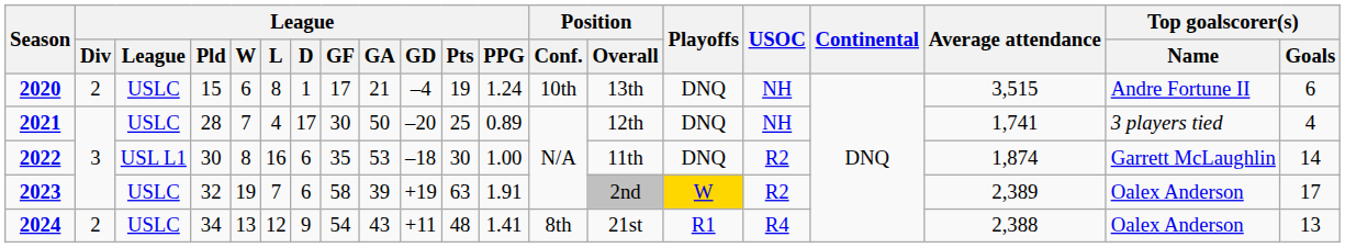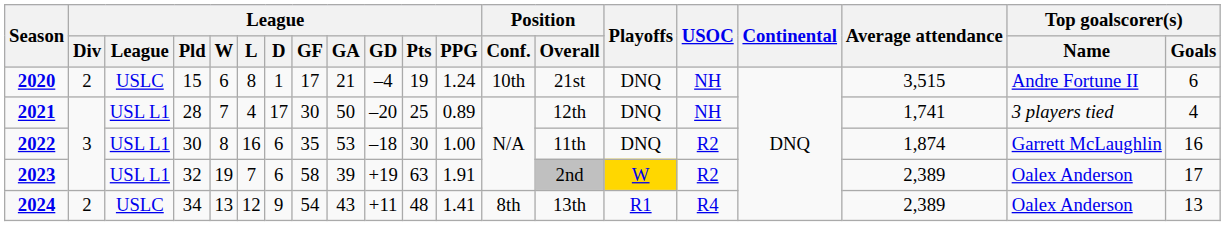 <table class="wikitable" style="font-size:90%; text-align:center">
 <tr style="background:#f0f6ff;">
 <th rowspan=2>Season</th>
 <th colspan=11>League</th>
 <th colspan=2>Position</th>
 <th rowspan=2>Playoffs</th>
 <th rowspan=2><a href='#'>USOC</a></th>
 <th rowspan=2 colspan=2><a href='#'>Continental</a></th>
 <th rowspan=2>Average attendance</th>
 <th colspan=2>Top goalscorer(s)</th>
 </tr>
 <tr>
 <th>Div</th>
 <th>League</th>
 <th>Pld</th>
 <th>W</th>
 <th>L</th>
 <th>D</th>
 <th>GF</th>
 <th>GA</th>
 <th>GD</th>
 <th>Pts</th>
 <th>PPG</th>
 <th>Conf.</th>
 <th>Overall</th>
 <th>Name</th>
 <th>Goals</th>
 </tr>
 <tr>
 <td><strong><a href='#'>2020</a></strong></td>
 <td>2</td>
 <td><a href='#'>USLC</a></td>
 <td>15</td>
 <td>6</td>
 <td>8</td>
 <td>1</td>
 <td>17</td>
 <td>21</td>
 <td>–4</td>
 <td>19</td>
 <td>1.24</td>
 <td>10th</td>
-<td>13th</td>
+<td>21st</td>
 <td>DNQ</td>
 <td><a href='#'>NH</a></td>
 <td rowspan=5 colspan=2>DNQ</td>
 <td>3,515</td>
 <td align=left> <a href='#'>Andre Fortune II</a></td>
 <td>6</td>
 </tr>
 <tr>
 <td><strong><a href='#'>2021</a></strong></td>
 <td rowspan=3>3</td>
-<td><a href='#'>USLC</a></td>
+<td><a href='#'>USL L1</a></td>
 <td>28</td>
 <td>7</td>
 <td>4</td>
 <td>17</td>
 <td>30</td>
 <td>50</td>
 <td>–20</td>
 <td>25</td>
 <td>0.89</td>
 <td rowspan=3>N/A</td>
 <td>12th</td>
 <td>DNQ</td>
 <td><a href='#'>NH</a></td>
 <td>1,741</td>
 <td align=left><em>3 players tied</em></td>
 <td>4</td>
 </tr>
 <tr>
 <td><strong><a href='#'>2022</a></strong></td>
 <td><a href='#'>USL L1</a></td>
 <td>30</td>
 <td>8</td>
 <td>16</td>
 <td>6</td>
 <td>35</td>
 <td>53</td>
 <td>–18</td>
 <td>30</td>
 <td>1.00</td>
 <td>11th</td>
 <td>DNQ</td>
 <td><a href='#'>R2</a></td>
 <td>1,874</td>
 <td align=left> <a href='#'>Garrett McLaughlin</a></td>
-<td>14</td>
+<td>16</td>
 </tr>
 <tr>
 <td><strong><a href='#'>2023</a></strong></td>
-<td><a href='#'>USLC</a></td>
+<td><a href='#'>USL L1</a></td>
 <td>32</td>
 <td>19</td>
 <td>7</td>
 <td>6</td>
 <td>58</td>
 <td>39</td>
 <td>+19</td>
 <td>63</td>
 <td>1.91</td>
 <td bgcolor=silver>2nd</td>
 <td bgcolor=gold><a href='#'>W</a></td>
 <td><a href='#'>R2</a></td>
 <td>2,389</td>
 <td align=left> <a href='#'>Oalex Anderson</a></td>
 <td>17</td>
 </tr>
 <tr>
 <td><strong><a href='#'>2024</a></strong></td>
 <td>2</td>
 <td><a href='#'>USLC</a></td>
 <td>34</td>
 <td>13</td>
 <td>12</td>
 <td>9</td>
 <td>54</td>
 <td>43</td>
 <td>+11</td>
 <td>48</td>
 <td>1.41</td>
 <td>8th</td>
-<td>21st</td>
+<td>13th</td>
 <td><a href='#'>R1</a></td>
 <td><a href='#'>R4</a></td>
-<td>2,388</td>
+<td>2,389</td>
 <td align=left> <a href='#'>Oalex Anderson</a></td>
 <td>13</td>
 </tr>
 </table>
